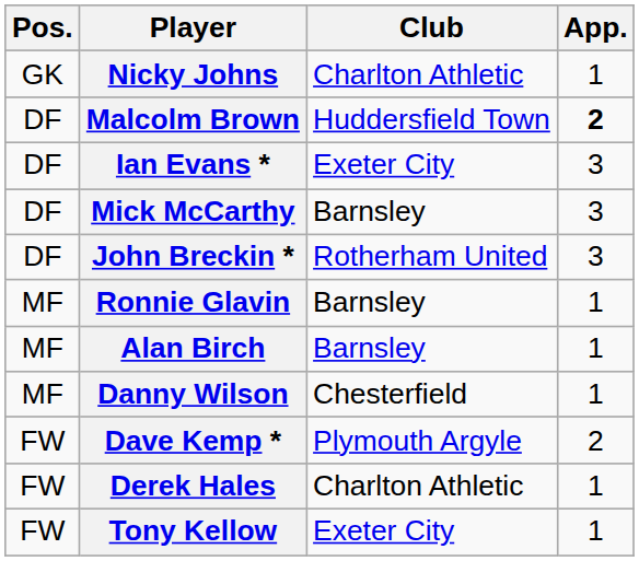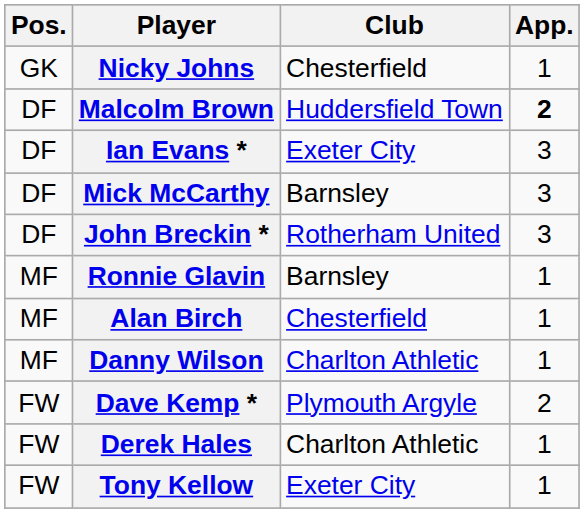 <table class="wikitable plainrowheaders" style="text-align: left">
 <tr>
 <th scope=col>Pos.</th>
 <th scope=col>Player</th>
 <th scope=col>Club</th>
 <th scope=col>App.</th>
 </tr>
 <tr>
 <td style=text-align:center>GK</td>
 <th scope=row><a href='#'>Nicky Johns</a></th>
-<td><a href='#'>Charlton Athletic</a></td>
+<td>Chesterfield</td>
 <td style=text-align:center>1</td>
 </tr>
 <tr>
 <td style=text-align:center>DF</td>
 <th scope=row><a href='#'>Malcolm Brown</a></th>
 <td><a href='#'>Huddersfield Town</a></td>
 <td style=text-align:center><strong>2</strong></td>
 </tr>
 <tr>
 <td style=text-align:center>DF</td>
 <th scope=row><a href='#'>Ian Evans</a> *</th>
 <td><a href='#'>Exeter City</a></td>
 <td style=text-align:center>3</td>
 </tr>
 <tr>
 <td style=text-align:center>DF</td>
 <th scope=row><a href='#'>Mick McCarthy</a></th>
 <td>Barnsley</td>
 <td style=text-align:center>3</td>
 </tr>
 <tr>
 <td style=text-align:center>DF</td>
 <th scope=row><a href='#'>John Breckin</a> *</th>
 <td><a href='#'>Rotherham United</a></td>
 <td style=text-align:center>3</td>
 </tr>
 <tr>
 <td style=text-align:center>MF</td>
 <th scope=row><a href='#'>Ronnie Glavin</a></th>
 <td>Barnsley</td>
 <td style=text-align:center>1</td>
 </tr>
 <tr>
 <td style=text-align:center>MF</td>
 <th scope=row><a href='#'>Alan Birch</a></th>
-<td><a href='#'>Barnsley</a></td>
+<td><a href='#'>Chesterfield</a></td>
 <td style=text-align:center>1</td>
 </tr>
 <tr>
 <td style=text-align:center>MF</td>
 <th scope=row><a href='#'>Danny Wilson</a></th>
-<td>Chesterfield</td>
+<td><a href='#'>Charlton Athletic</a></td>
 <td style=text-align:center>1</td>
 </tr>
 <tr>
 <td style=text-align:center>FW</td>
 <th scope=row><a href='#'>Dave Kemp</a> *</th>
 <td><a href='#'>Plymouth Argyle</a></td>
 <td style=text-align:center>2</td>
 </tr>
 <tr>
 <td style=text-align:center>FW</td>
 <th scope=row><a href='#'>Derek Hales</a></th>
 <td>Charlton Athletic</td>
 <td style=text-align:center>1</td>
 </tr>
 <tr>
 <td style=text-align:center>FW</td>
 <th scope=row><a href='#'>Tony Kellow</a></th>
 <td><a href='#'>Exeter City</a></td>
 <td style=text-align:center>1</td>
 </tr>
 </table>
